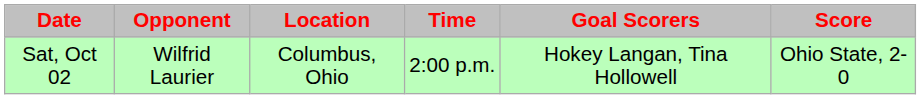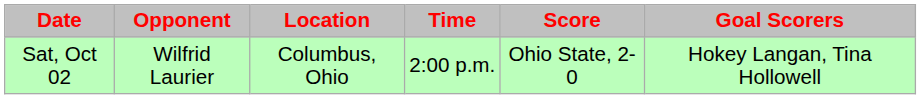 <table class="wikitable" style="width:80%;">
 <tr style="text-align:center; background:silver; color:red;">
 <td><strong>Date</strong></td>
 <td><strong>Opponent</strong></td>
 <td><strong>Location</strong></td>
 <td><strong>Time</strong></td>
+<td><strong>Score</strong></td>
 <td><strong>Goal Scorers</strong></td>
-<td><strong>Score</strong></td>
 </tr>
 <tr style="text-align:center; background:#bfb;">
 <td>Sat, Oct 02</td>
 <td>Wilfrid Laurier</td>
 <td>Columbus, Ohio</td>
 <td>2:00 p.m.</td>
+<td>Ohio State, 2-0</td>
 <td>Hokey Langan, Tina Hollowell</td>
-<td>Ohio State, 2-0</td>
 </tr>
 </table>
